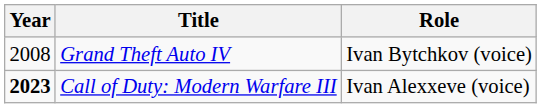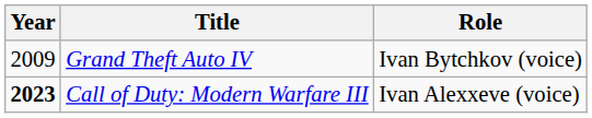 <table class="wikitable sortable">
 <tr>
 <th>Year</th>
 <th>Title</th>
 <th>Role</th>
 </tr>
 <tr>
-<td>2008</td>
+<td>2009</td>
 <td><em><a href='#'>Grand Theft Auto IV</a></em></td>
 <td>Ivan Bytchkov (voice)</td>
 </tr>
 <tr>
 <td><strong>2023</strong></td>
 <td><em><a href='#'>Call of Duty: Modern Warfare III</a></em></td>
 <td>Ivan Alexxeve (voice)</td>
 </tr>
 </table>
